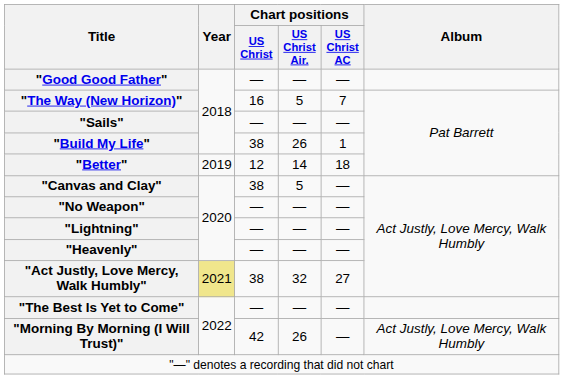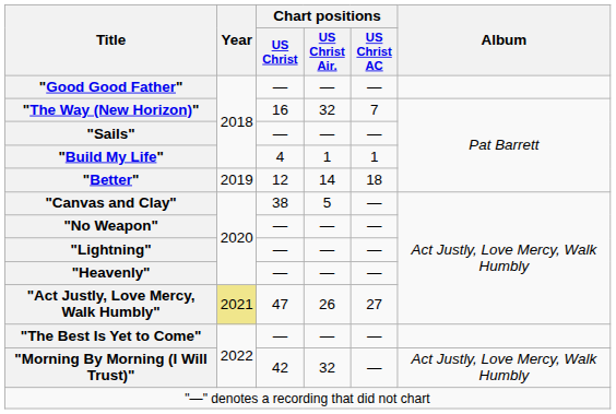 <table class="wikitable plainrowheaders" style="text-align:center;">
 <tr>
 <th rowspan="2" style="width:14em;">Title</th>
 <th rowspan="2">Year</th>
 <th colspan="3">Chart positions</th>
 <th rowspan="2" style="width:14em;">Album</th>
 </tr>
 <tr style="font-size:smaller;">
 <th width="45"><a href='#'>US<br>Christ</a></th>
 <th width="45"><a href='#'>US<br>Christ Air.</a></th>
 <th width="45"><a href='#'>US<br>Christ AC</a></th>
 </tr>
 <tr>
 <th scope="row">"<a href='#'>Good Good Father</a>"<br></th>
 <td rowspan="4">2018</td>
 <td>—</td>
 <td>—</td>
 <td>—</td>
 <td></td>
 </tr>
 <tr>
 <th scope="row">"<a href='#'>The Way (New Horizon)</a>"</th>
 <td>16<br></td>
-<td>5<br></td>
+<td>32<br></td>
 <td>7<br></td>
 <td rowspan="4"><em>Pat Barrett</em></td>
 </tr>
 <tr>
 <th scope="row">"Sails"<br></th>
 <td>—</td>
 <td>—</td>
 <td>—</td>
 </tr>
 <tr>
 <th scope="row">"<a href='#'>Build My Life</a>"</th>
-<td>38<br></td>
-<td>26<br></td>
+<td>4<br></td>
+<td>1<br></td>
 <td>1<br></td>
 </tr>
 <tr>
 <th scope="row">"<a href='#'>Better</a>"</th>
 <td>2019</td>
 <td>12<br></td>
 <td>14<br></td>
 <td>18<br></td>
 </tr>
 <tr>
 <th scope="row">"Canvas and Clay"</th>
 <td rowspan="4">2020</td>
 <td>38<br></td>
 <td>5<br></td>
 <td>—</td>
 <td rowspan="5"><em>Act Justly, Love Mercy, Walk Humbly</em></td>
 </tr>
 <tr>
 <th scope="row">"No Weapon"</th>
 <td>—</td>
 <td>—</td>
 <td>—</td>
 </tr>
 <tr>
 <th scope="row">"Lightning"<br></th>
 <td>—</td>
 <td>—</td>
 <td>—</td>
 </tr>
 <tr>
 <th scope="row">"Heavenly"</th>
 <td>—</td>
 <td>—</td>
 <td>—</td>
 </tr>
 <tr>
 <th scope="row">"Act Justly, Love Mercy, Walk Humbly"</th>
 <td style="background: khaki;">2021</td>
-<td>38<br></td>
-<td>32<br></td>
+<td>47<br></td>
+<td>26<br></td>
 <td>27<br></td>
 </tr>
 <tr>
 <th scope="row">"The Best Is Yet to Come"<br></th>
 <td rowspan="2">2022</td>
 <td>—</td>
 <td>—</td>
 <td>—</td>
 <td></td>
 </tr>
 <tr>
 <th scope="row">"Morning By Morning (I Will Trust)"</th>
 <td>42<br></td>
-<td>26<br></td>
+<td>32<br></td>
 <td>—</td>
 <td><em>Act Justly, Love Mercy, Walk Humbly</em></td>
 </tr>
 <tr>
 <td colspan="6" style="font-size:90%">"—" denotes a recording that did not chart</td>
 </tr>
 </table>
